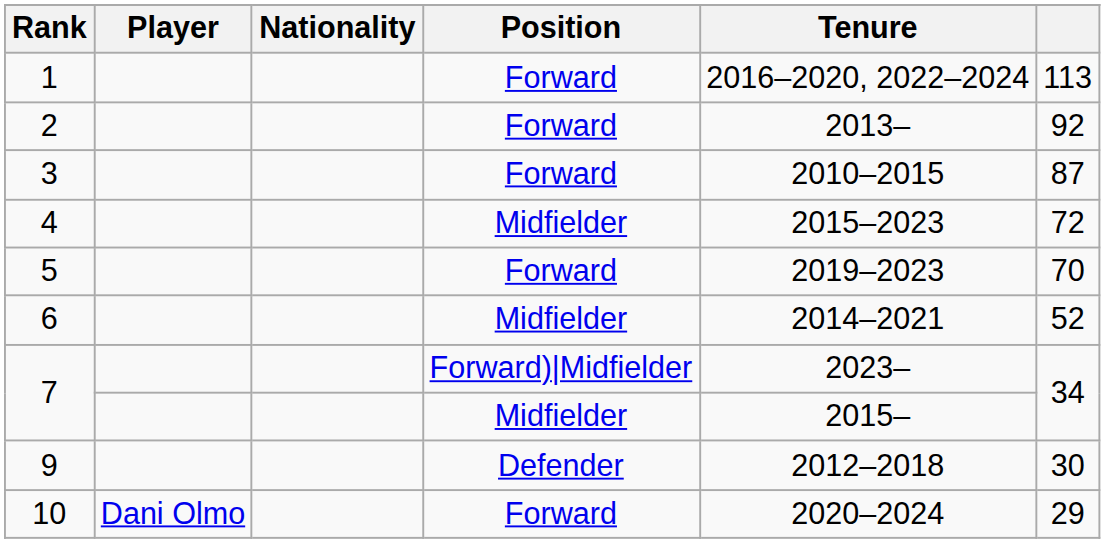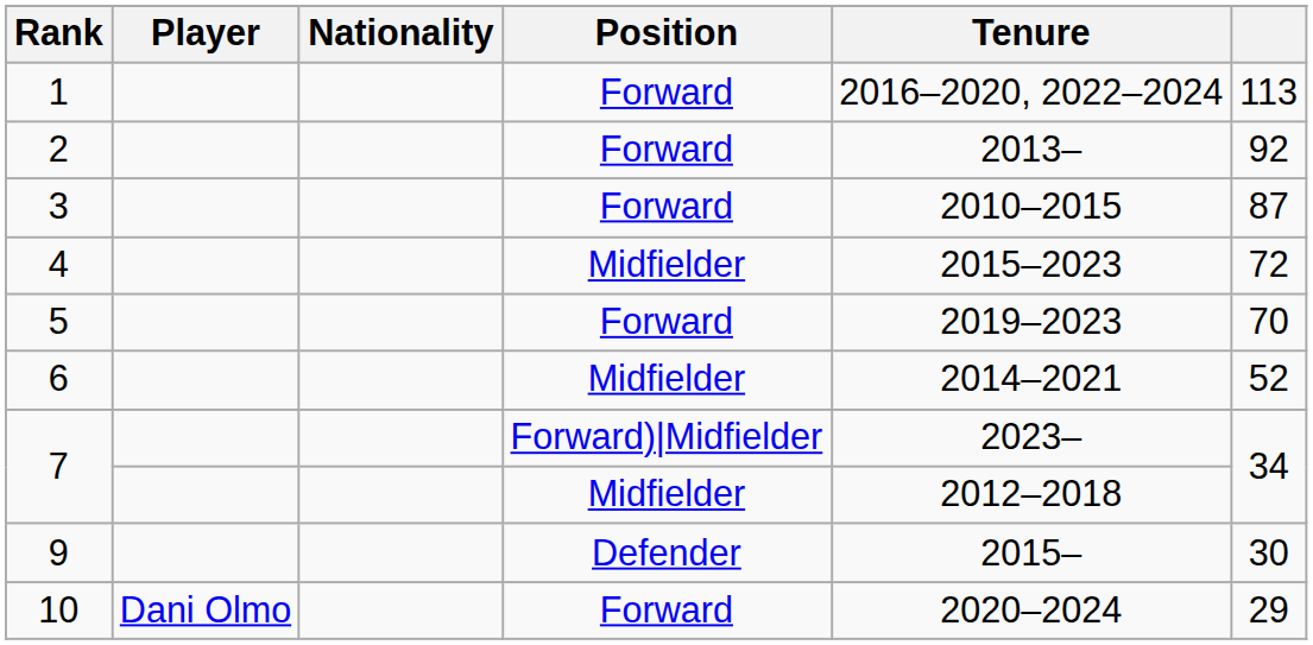 <table class="wikitable sortable" style="text-align: center;">
 <tr>
 </tr>
 <tr>
 <th>Rank</th>
 <th>Player</th>
 <th>Nationality</th>
 <th>Position</th>
 <th>Tenure</th>
 <th></th>
 </tr>
 <tr>
 <td>1</td>
 <td align=left></td>
 <td align=left></td>
 <td><a href='#'>Forward</a></td>
 <td>2016–2020, 2022–2024</td>
 <td>113</td>
 </tr>
 <tr>
 <td>2</td>
 <td align=left><strong></strong></td>
 <td align=left></td>
 <td><a href='#'>Forward</a></td>
 <td>2013–</td>
 <td>92</td>
 </tr>
 <tr>
 <td>3</td>
 <td align=left></td>
 <td align=left></td>
 <td><a href='#'>Forward</a></td>
 <td>2010–2015</td>
 <td>87</td>
 </tr>
 <tr>
 <td>4</td>
 <td align=left></td>
 <td align=left></td>
 <td><a href='#'>Midfielder</a></td>
 <td>2015–2023</td>
 <td>72</td>
 </tr>
 <tr>
 <td>5</td>
 <td align=left></td>
 <td align=left></td>
 <td><a href='#'>Forward</a></td>
 <td>2019–2023</td>
 <td>70</td>
 </tr>
 <tr>
 <td>6</td>
 <td align=left></td>
 <td align=left></td>
 <td><a href='#'>Midfielder</a></td>
 <td>2014–2021</td>
 <td>52</td>
 </tr>
 <tr>
 <td rowspan="2">7</td>
 <td align=left><strong></strong></td>
 <td align=left></td>
 <td><a href='#'>Forward)|Midfielder</a></td>
 <td>2023–</td>
 <td rowspan="2">34</td>
 </tr>
 <tr>
 <td align=left></td>
 <td align=left></td>
 <td><a href='#'>Midfielder</a></td>
-<td>2015–</td>
+<td>2012–2018</td>
 </tr>
 <tr>
 <td>9</td>
 <td align=left><strong></strong></td>
 <td align=left></td>
 <td><a href='#'>Defender</a></td>
-<td>2012–2018</td>
+<td>2015–</td>
 <td>30</td>
 </tr>
 <tr>
 <td>10</td>
 <td align=left><a href='#'>Dani Olmo</a></td>
 <td align=left></td>
 <td><a href='#'>Forward</a></td>
 <td>2020–2024</td>
 <td>29</td>
 </tr>
 </table>
